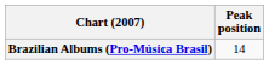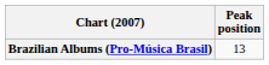 <table class="wikitable plainrowheaders">
 <tr>
 <th scope="col">Chart (2007)</th>
 <th scope="col">Peak<br> position</th>
 </tr>
 <tr>
 <th scope="row">Brazilian Albums (<a href='#'>Pro-Música Brasil</a>)</th>
-<td align="center">14</td>
+<td align="center">13</td>
 </tr>
 </table>
